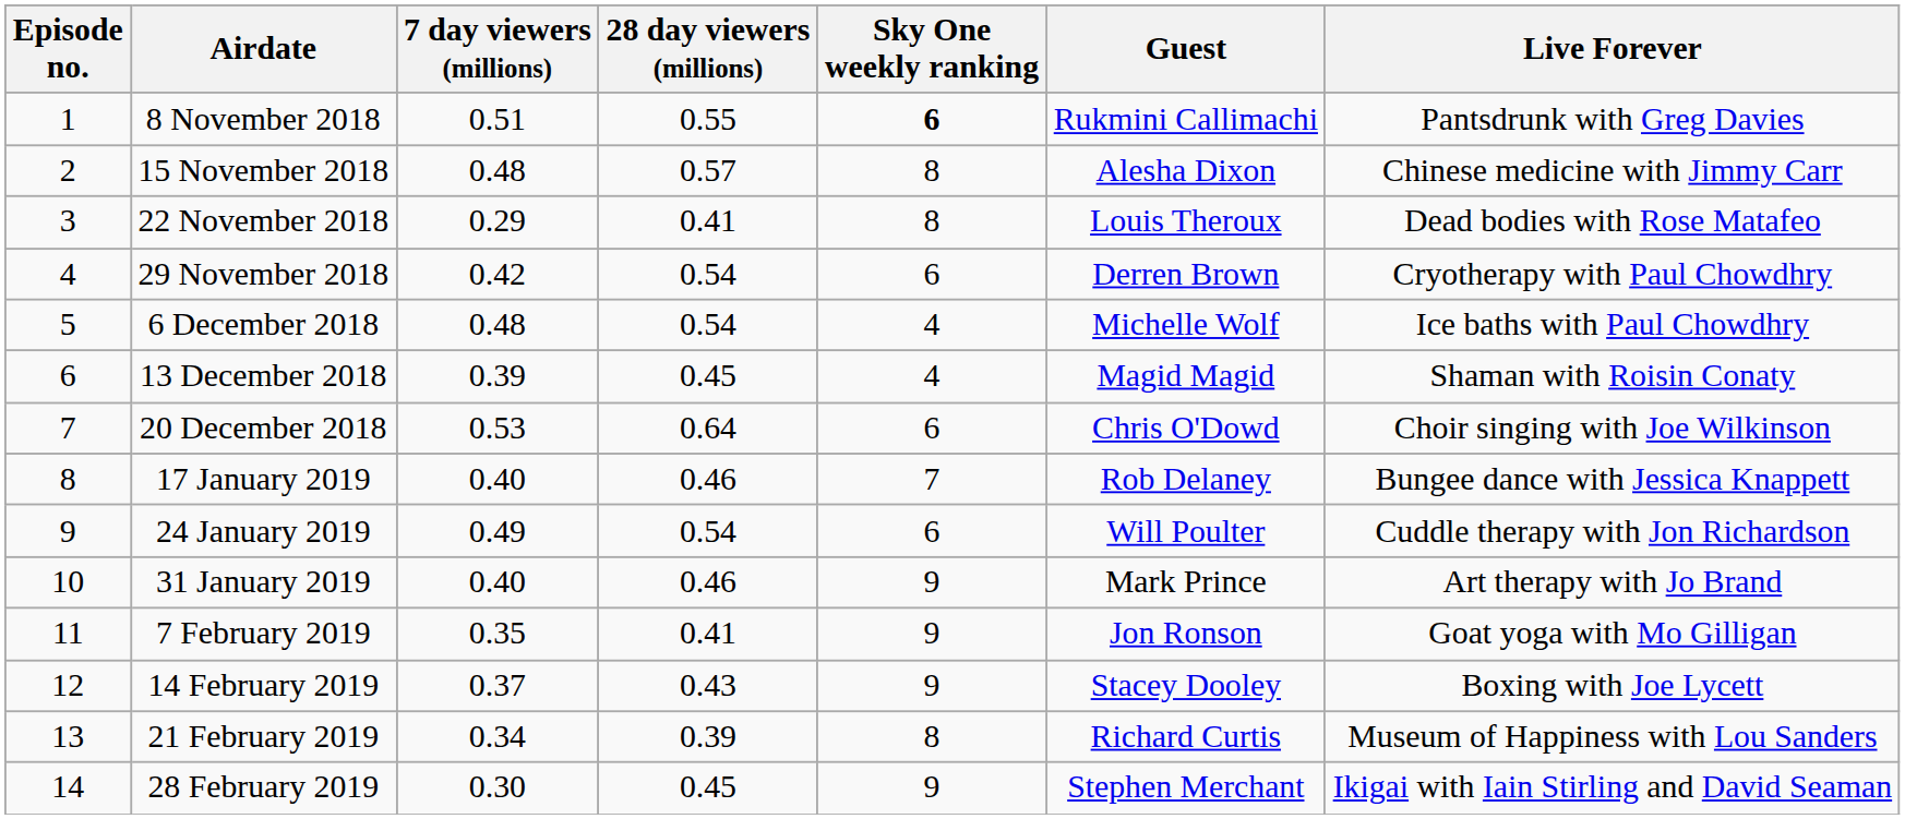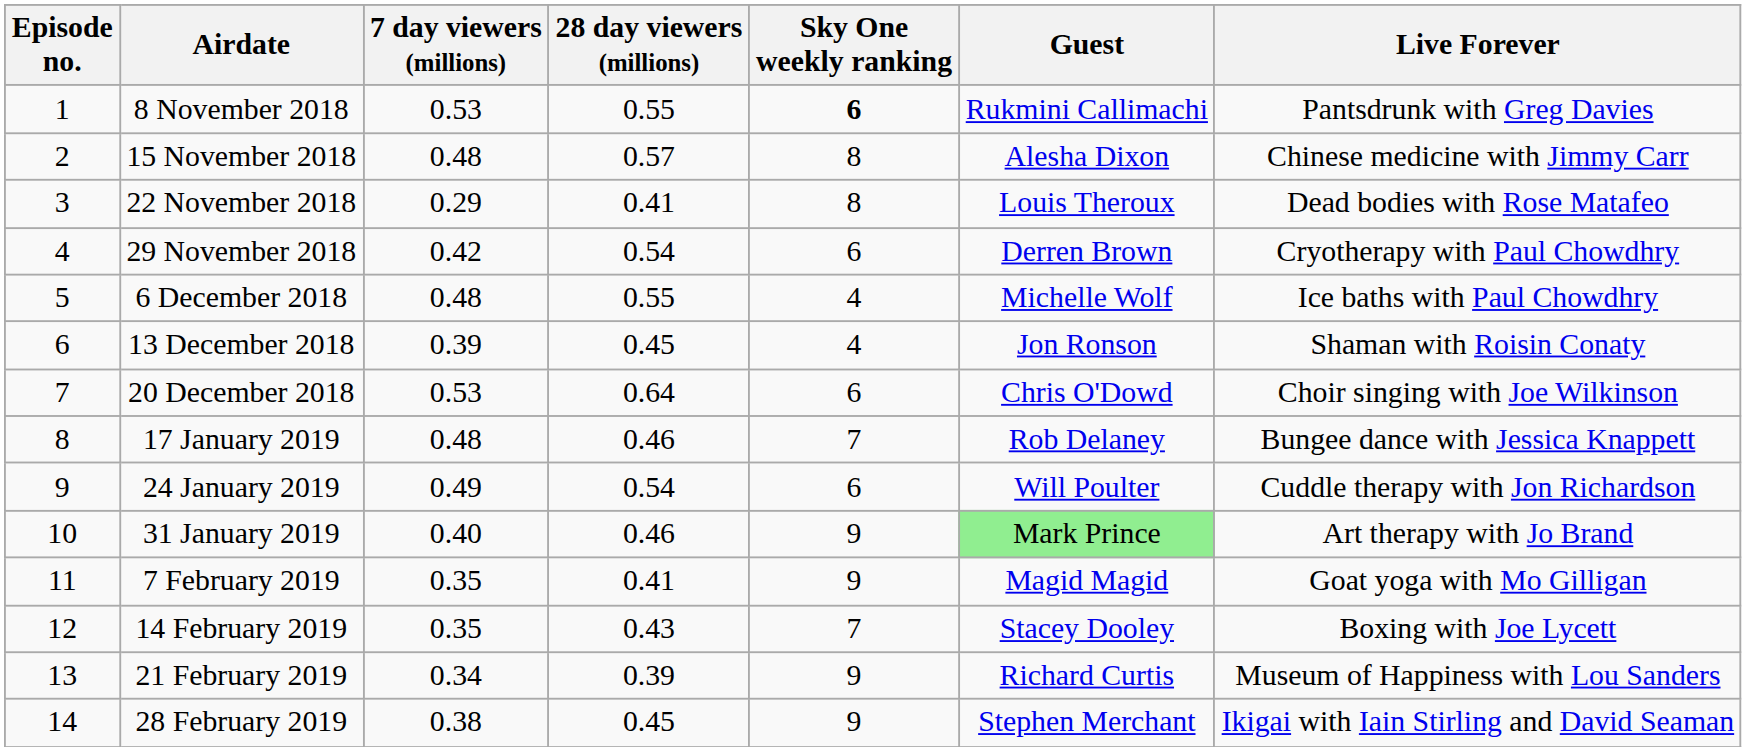 <table class="wikitable" style="text-align:center;">
 <tr>
 <th>Episode<br>no.</th>
 <th>Airdate</th>
 <th>7 day viewers<br><small>(millions)</small></th>
 <th>28 day viewers<br><small>(millions)</small></th>
 <th>Sky One<br>weekly ranking</th>
 <th>Guest</th>
 <th>Live Forever</th>
 </tr>
 <tr>
 <td>1</td>
 <td>8 November 2018</td>
-<td>0.51</td>
+<td>0.53</td>
 <td>0.55</td>
 <td><strong>6</strong></td>
 <td><a href='#'>Rukmini Callimachi</a></td>
 <td>Pantsdrunk with <a href='#'>Greg Davies</a></td>
 </tr>
 <tr>
 <td>2</td>
 <td>15 November 2018</td>
 <td>0.48</td>
 <td>0.57</td>
 <td>8</td>
 <td><a href='#'>Alesha Dixon</a></td>
 <td>Chinese medicine with <a href='#'>Jimmy Carr</a></td>
 </tr>
 <tr>
 <td>3</td>
 <td>22 November 2018</td>
 <td>0.29</td>
 <td>0.41</td>
 <td>8</td>
 <td><a href='#'>Louis Theroux</a></td>
 <td>Dead bodies with <a href='#'>Rose Matafeo</a></td>
 </tr>
 <tr>
 <td>4</td>
 <td>29 November 2018</td>
 <td>0.42</td>
 <td>0.54</td>
 <td>6</td>
 <td><a href='#'>Derren Brown</a></td>
 <td>Cryotherapy with <a href='#'>Paul Chowdhry</a></td>
 </tr>
 <tr>
 <td>5</td>
 <td>6 December 2018</td>
 <td>0.48</td>
-<td>0.54</td>
+<td>0.55</td>
 <td>4</td>
 <td><a href='#'>Michelle Wolf</a></td>
 <td>Ice baths with <a href='#'>Paul Chowdhry</a></td>
 </tr>
 <tr>
 <td>6</td>
 <td>13 December 2018</td>
 <td>0.39</td>
 <td>0.45</td>
 <td>4</td>
-<td><a href='#'>Magid Magid</a></td>
+<td><a href='#'>Jon Ronson</a></td>
 <td>Shaman with <a href='#'>Roisin Conaty</a></td>
 </tr>
 <tr>
 <td>7</td>
 <td>20 December 2018</td>
 <td>0.53</td>
 <td>0.64</td>
 <td>6</td>
 <td><a href='#'>Chris O'Dowd</a></td>
 <td>Choir singing with <a href='#'>Joe Wilkinson</a></td>
 </tr>
 <tr>
 <td>8</td>
 <td>17 January 2019</td>
-<td>0.40</td>
+<td>0.48</td>
 <td>0.46</td>
 <td>7</td>
 <td><a href='#'>Rob Delaney</a></td>
 <td>Bungee dance with <a href='#'>Jessica Knappett</a></td>
 </tr>
 <tr>
 <td>9</td>
 <td>24 January 2019</td>
 <td>0.49</td>
 <td>0.54</td>
 <td>6</td>
 <td><a href='#'>Will Poulter</a></td>
 <td>Cuddle therapy with <a href='#'>Jon Richardson</a></td>
 </tr>
 <tr>
 <td>10</td>
 <td>31 January 2019</td>
 <td>0.40</td>
 <td>0.46</td>
 <td>9</td>
-<td>Mark Prince</td>
+<td style="background: lightgreen;">Mark Prince</td>
 <td>Art therapy with <a href='#'>Jo Brand</a></td>
 </tr>
 <tr>
 <td>11</td>
 <td>7 February 2019</td>
 <td>0.35</td>
 <td>0.41</td>
 <td>9</td>
-<td><a href='#'>Jon Ronson</a></td>
+<td><a href='#'>Magid Magid</a></td>
 <td>Goat yoga with <a href='#'>Mo Gilligan</a></td>
 </tr>
 <tr>
 <td>12</td>
 <td>14 February 2019</td>
-<td>0.37</td>
+<td>0.35</td>
 <td>0.43</td>
-<td>9</td>
+<td>7</td>
 <td><a href='#'>Stacey Dooley</a></td>
 <td>Boxing with <a href='#'>Joe Lycett</a></td>
 </tr>
 <tr>
 <td>13</td>
 <td>21 February 2019</td>
 <td>0.34</td>
 <td>0.39</td>
-<td>8</td>
+<td>9</td>
 <td><a href='#'>Richard Curtis</a></td>
 <td>Museum of Happiness with <a href='#'>Lou Sanders</a></td>
 </tr>
 <tr>
 <td>14</td>
 <td>28 February 2019</td>
-<td>0.30</td>
+<td>0.38</td>
 <td>0.45</td>
 <td>9</td>
 <td><a href='#'>Stephen Merchant</a></td>
 <td><a href='#'>Ikigai</a> with <a href='#'>Iain Stirling</a> and <a href='#'>David Seaman</a></td>
 </tr>
 </table>
